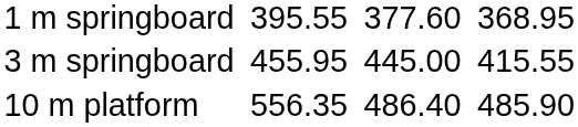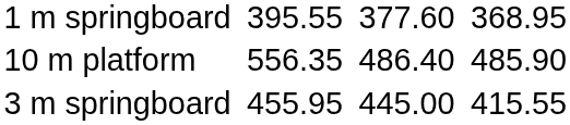 <table>
 <tr>
 <td>1 m springboard</td>
 <td></td>
 <td>395.55</td>
 <td></td>
 <td>377.60</td>
 <td></td>
 <td>368.95</td>
 </tr>
 <tr>
+<td>10 m platform</td>
+<td></td>
+<td>556.35</td>
+<td></td>
+<td>486.40</td>
+<td></td>
+<td>485.90</td>
+</tr>
+<tr>
 <td>3 m springboard</td>
 <td></td>
 <td>455.95</td>
 <td></td>
 <td>445.00</td>
 <td></td>
 <td>415.55</td>
 </tr>
-<tr>
-<td>10 m platform</td>
-<td></td>
-<td>556.35</td>
-<td></td>
-<td>486.40</td>
-<td></td>
-<td>485.90</td>
-</tr>
 </table>
